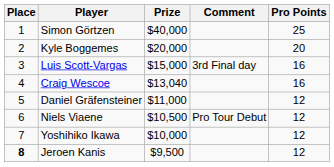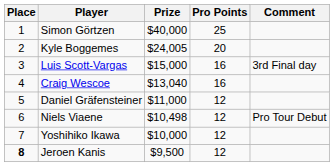 <table class="wikitable">
 <tr>
 <th>Place</th>
 <th>Player</th>
 <th>Prize</th>
+<th>Pro Points</th>
 <th>Comment</th>
-<th>Pro Points</th>
 </tr>
 <tr>
 <td align=center>1</td>
 <td> Simon Görtzen</td>
 <td align=center>$40,000</td>
+<td align=center>25</td>
 <td></td>
-<td align=center>25</td>
 </tr>
 <tr>
 <td align=center>2</td>
 <td> Kyle Boggemes</td>
-<td align=center>$20,000</td>
+<td align=center>$24,005</td>
+<td align=center>20</td>
 <td></td>
-<td align=center>20</td>
 </tr>
 <tr>
 <td align=center>3</td>
 <td> <a href='#'>Luis Scott-Vargas</a></td>
 <td align=center>$15,000</td>
+<td align=center>16</td>
 <td>3rd Final day</td>
-<td align=center>16</td>
 </tr>
 <tr>
 <td align=center>4</td>
 <td> <a href='#'>Craig Wescoe</a></td>
 <td align=center>$13,040</td>
+<td align=center>16</td>
 <td></td>
-<td align=center>16</td>
 </tr>
 <tr>
 <td align=center>5</td>
 <td> Daniel Gräfensteiner</td>
 <td align=center>$11,000</td>
+<td align=center>12</td>
 <td></td>
-<td align=center>12</td>
 </tr>
 <tr>
 <td align=center>6</td>
 <td> Niels Viaene</td>
-<td align=center>$10,500</td>
+<td align=center>$10,498</td>
+<td align=center>12</td>
 <td>Pro Tour Debut</td>
-<td align=center>12</td>
 </tr>
 <tr>
 <td align=center>7</td>
 <td> Yoshihiko Ikawa</td>
 <td align=center>$10,000</td>
+<td align=center>12</td>
 <td></td>
-<td align=center>12</td>
 </tr>
 <tr>
 <td align=center><strong>8</strong></td>
 <td> Jeroen Kanis</td>
 <td align=center>$9,500</td>
+<td align=center>12</td>
 <td></td>
-<td align=center>12</td>
 </tr>
 </table>
